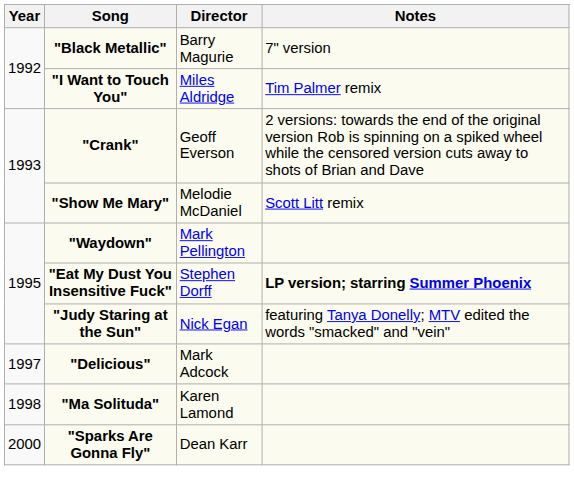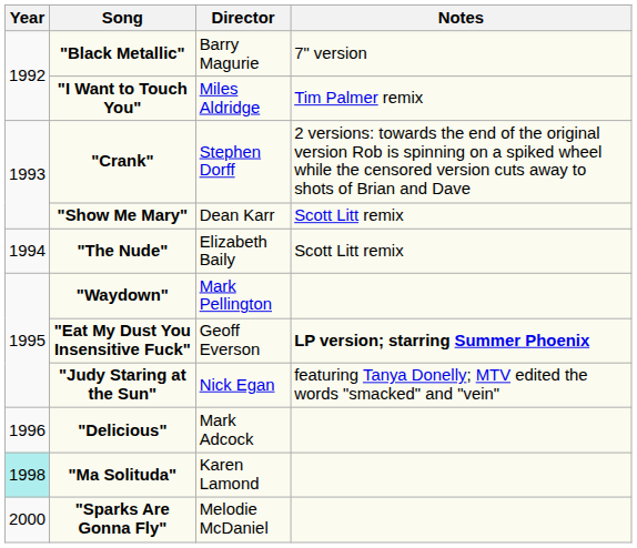 <table class="wikitable plainrowheaders">
 <tr>
 <th scope="col">Year</th>
 <th scope="col">Song</th>
 <th scope="col">Director</th>
 <th scope="col">Notes</th>
 </tr>
 <tr>
 <td rowspan=2>1992</td>
 <th scope="row" style="background:#FBFBEF">"Black Metallic"</th>
 <td style="background:#FBFBEF">Barry Magurie</td>
 <td style="background:#FBFBEF">7" version</td>
 </tr>
 <tr>
 <th scope="row" style="background:#FBFBEF">"I Want to Touch You"</th>
 <td style="background:#FBFBEF"><a href='#'>Miles Aldridge</a></td>
 <td style="background:#FBFBEF"><a href='#'>Tim Palmer</a> remix</td>
 </tr>
 <tr>
 <td rowspan=2>1993</td>
 <th scope="row" style="background:#FBFBEF">"Crank"</th>
-<td style="background:#FBFBEF">Geoff Everson</td>
+<td style="background:#FBFBEF"><a href='#'>Stephen Dorff</a></td>
 <td style="background:#FBFBEF">2 versions: towards the end of the original version Rob is spinning on a spiked wheel while the censored version cuts away to shots of Brian and Dave</td>
 </tr>
 <tr>
 <th scope="row" style="background:#FBFBEF">"Show Me Mary"</th>
-<td style="background:#FBFBEF">Melodie McDaniel</td>
+<td style="background:#FBFBEF">Dean Karr</td>
 <td style="background:#FBFBEF"><a href='#'>Scott Litt</a> remix</td>
+</tr>
+<tr>
+<td>1994</td>
+<th scope="row" style="background:#FBFBEF">"The Nude"</th>
+<td style="background:#FBFBEF">Elizabeth Baily</td>
+<td style="background:#FBFBEF">Scott Litt remix</td>
 </tr>
 <tr>
 <td rowspan=3>1995</td>
 <th scope="row" style="background:#FBFBEF">"Waydown"</th>
 <td style="background:#FBFBEF"><a href='#'>Mark Pellington</a></td>
 <td style="background:#FBFBEF"></td>
 </tr>
 <tr>
 <th scope="row" style="background:#FBFBEF">"Eat My Dust You Insensitive Fuck"</th>
-<td style="background:#FBFBEF"><a href='#'>Stephen Dorff</a></td>
+<td style="background:#FBFBEF">Geoff Everson</td>
 <td style="background:#FBFBEF"><strong>LP version; starring <a href='#'>Summer Phoenix</a></strong></td>
 </tr>
 <tr>
 <th scope="row" style="background:#FBFBEF">"Judy Staring at the Sun"</th>
 <td style="background:#FBFBEF"><a href='#'>Nick Egan</a></td>
 <td style="background:#FBFBEF">featuring <a href='#'>Tanya Donelly</a>; <a href='#'>MTV</a> edited the words "smacked" and "vein"</td>
 </tr>
 <tr>
-<td>1997</td>
+<td>1996</td>
 <th scope="row" style="background:#FBFBEF">"Delicious"</th>
 <td style="background:#FBFBEF">Mark Adcock</td>
 <td style="background:#FBFBEF"></td>
 </tr>
 <tr>
-<td>1998</td>
+<td style="background: paleturquoise;">1998</td>
 <th scope="row" style="background:#FBFBEF">"Ma Solituda"</th>
 <td style="background:#FBFBEF">Karen Lamond</td>
 <td style="background:#FBFBEF"></td>
 </tr>
 <tr>
 <td>2000</td>
 <th scope="row" style="background:#FBFBEF">"Sparks Are Gonna Fly"</th>
-<td style="background:#FBFBEF">Dean Karr</td>
+<td style="background:#FBFBEF">Melodie McDaniel</td>
 <td style="background:#FBFBEF"></td>
 </tr>
 </table>
